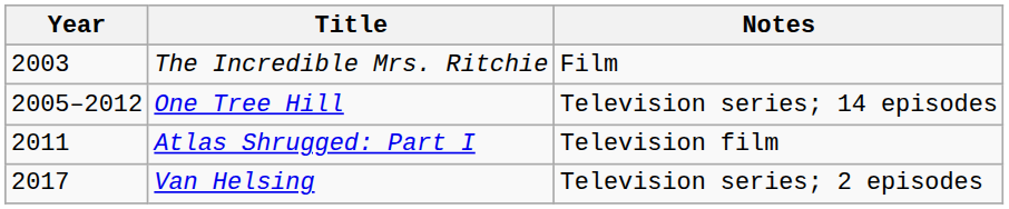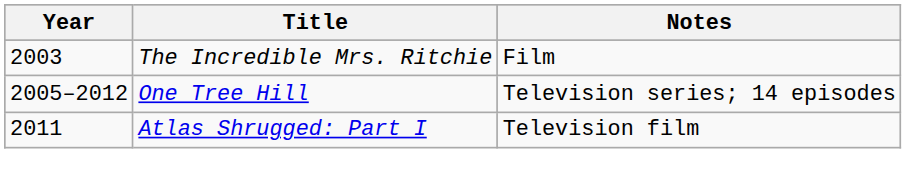 <table class="wikitable">
 <tr>
 <th>Year</th>
 <th>Title</th>
 <th>Notes</th>
 </tr>
 <tr>
 <td>2003</td>
 <td><em>The Incredible Mrs. Ritchie</em></td>
 <td>Film</td>
 </tr>
 <tr>
 <td>2005–2012</td>
 <td><em><a href='#'>One Tree Hill</a></em></td>
 <td>Television series; 14 episodes</td>
 </tr>
 <tr>
 <td>2011</td>
 <td><em><a href='#'>Atlas Shrugged: Part I</a></em></td>
 <td>Television film</td>
 </tr>
-<tr>
-<td>2017</td>
-<td><em><a href='#'>Van Helsing</a></em></td>
-<td>Television series; 2 episodes</td>
-</tr>
 </table>
